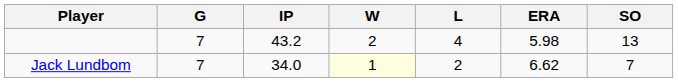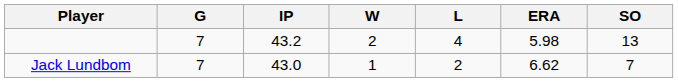 <table class="wikitable sortable">
 <tr>
 <th bgcolor="#DDDDFF" width="16%">Player</th>
 <th bgcolor="#DDDDFF" width="9%">G</th>
 <th bgcolor="#DDDDFF" width="9%">IP</th>
 <th bgcolor="#DDDDFF" width="9%">W</th>
 <th bgcolor="#DDDDFF" width="9%">L</th>
 <th bgcolor="#DDDDFF" width="9%">ERA</th>
 <th bgcolor="#DDDDFF" width="9%">SO</th>
 </tr>
 <tr align="center">
 <td></td>
 <td>7</td>
 <td>43.2</td>
 <td>2</td>
 <td>4</td>
 <td>5.98</td>
 <td>13</td>
 </tr>
 <tr align=center>
 <td><a href='#'>Jack Lundbom</a></td>
 <td>7</td>
-<td>34.0</td>
-<td style="background: lightyellow;">1</td>
+<td>43.0</td>
+<td>1</td>
 <td>2</td>
 <td>6.62</td>
 <td>7</td>
 </tr>
 </table>
